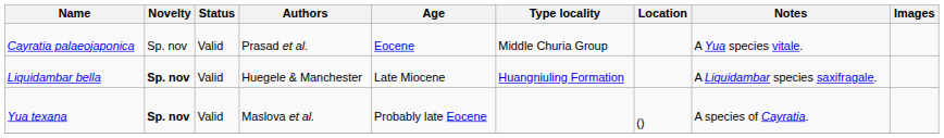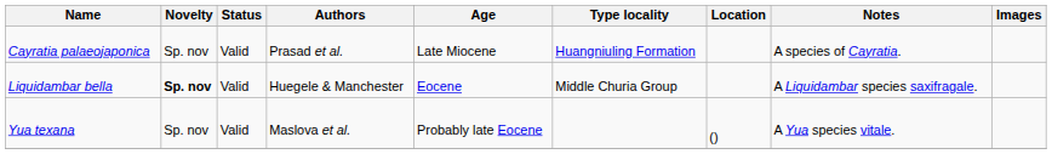 <table class="wikitable sortable" align="center" width="100%">
 <tr>
 <th>Name</th>
 <th>Novelty</th>
 <th>Status</th>
 <th>Authors</th>
 <th>Age</th>
 <th>Type locality</th>
 <th>Location</th>
 <th>Notes</th>
 <th>Images</th>
 </tr>
 <tr>
 <td><br><em><a href='#'>Cayratia palaeojaponica</a></em></td>
 <td><br>Sp. nov</td>
 <td><br>Valid</td>
 <td><br>Prasad <em>et al.</em></td>
-<td><br><a href='#'>Eocene</a></td>
-<td><br>Middle Churia Group</td>
+<td><br>Late Miocene</td>
+<td><br><a href='#'>Huangniuling Formation</a></td>
 <td><br></td>
-<td><br>A <em><a href='#'>Yua</a></em> species <a href='#'>vitale</a>.</td>
+<td><br>A species of <em><a href='#'>Cayratia</a></em>.</td>
 <td></td>
 </tr>
 <tr>
 <td><br><em><a href='#'>Liquidambar bella</a></em></td>
 <td><strong><br>Sp. nov</strong></td>
 <td><br>Valid</td>
 <td><br>Huegele & Manchester</td>
-<td><br>Late Miocene</td>
-<td><br><a href='#'>Huangniuling Formation</a></td>
+<td><br><a href='#'>Eocene</a></td>
+<td><br>Middle Churia Group</td>
 <td><br></td>
 <td><br>A <em><a href='#'>Liquidambar</a></em> species <a href='#'>saxifragale</a>.</td>
 <td></td>
 </tr>
 <tr>
 <td><br><em><a href='#'>Yua texana</a></em></td>
-<td><strong><br>Sp. nov</strong></td>
+<td><br>Sp. nov</td>
 <td><br>Valid</td>
 <td><br>Maslova <em>et al.</em></td>
 <td><br>Probably late <a href='#'>Eocene</a></td>
 <td></td>
 <td><br><br>()</td>
-<td><br>A species of <em><a href='#'>Cayratia</a></em>.</td>
+<td><br>A <em><a href='#'>Yua</a></em> species <a href='#'>vitale</a>.</td>
 <td></td>
 </tr>
 <tr>
 </tr>
 </table>
